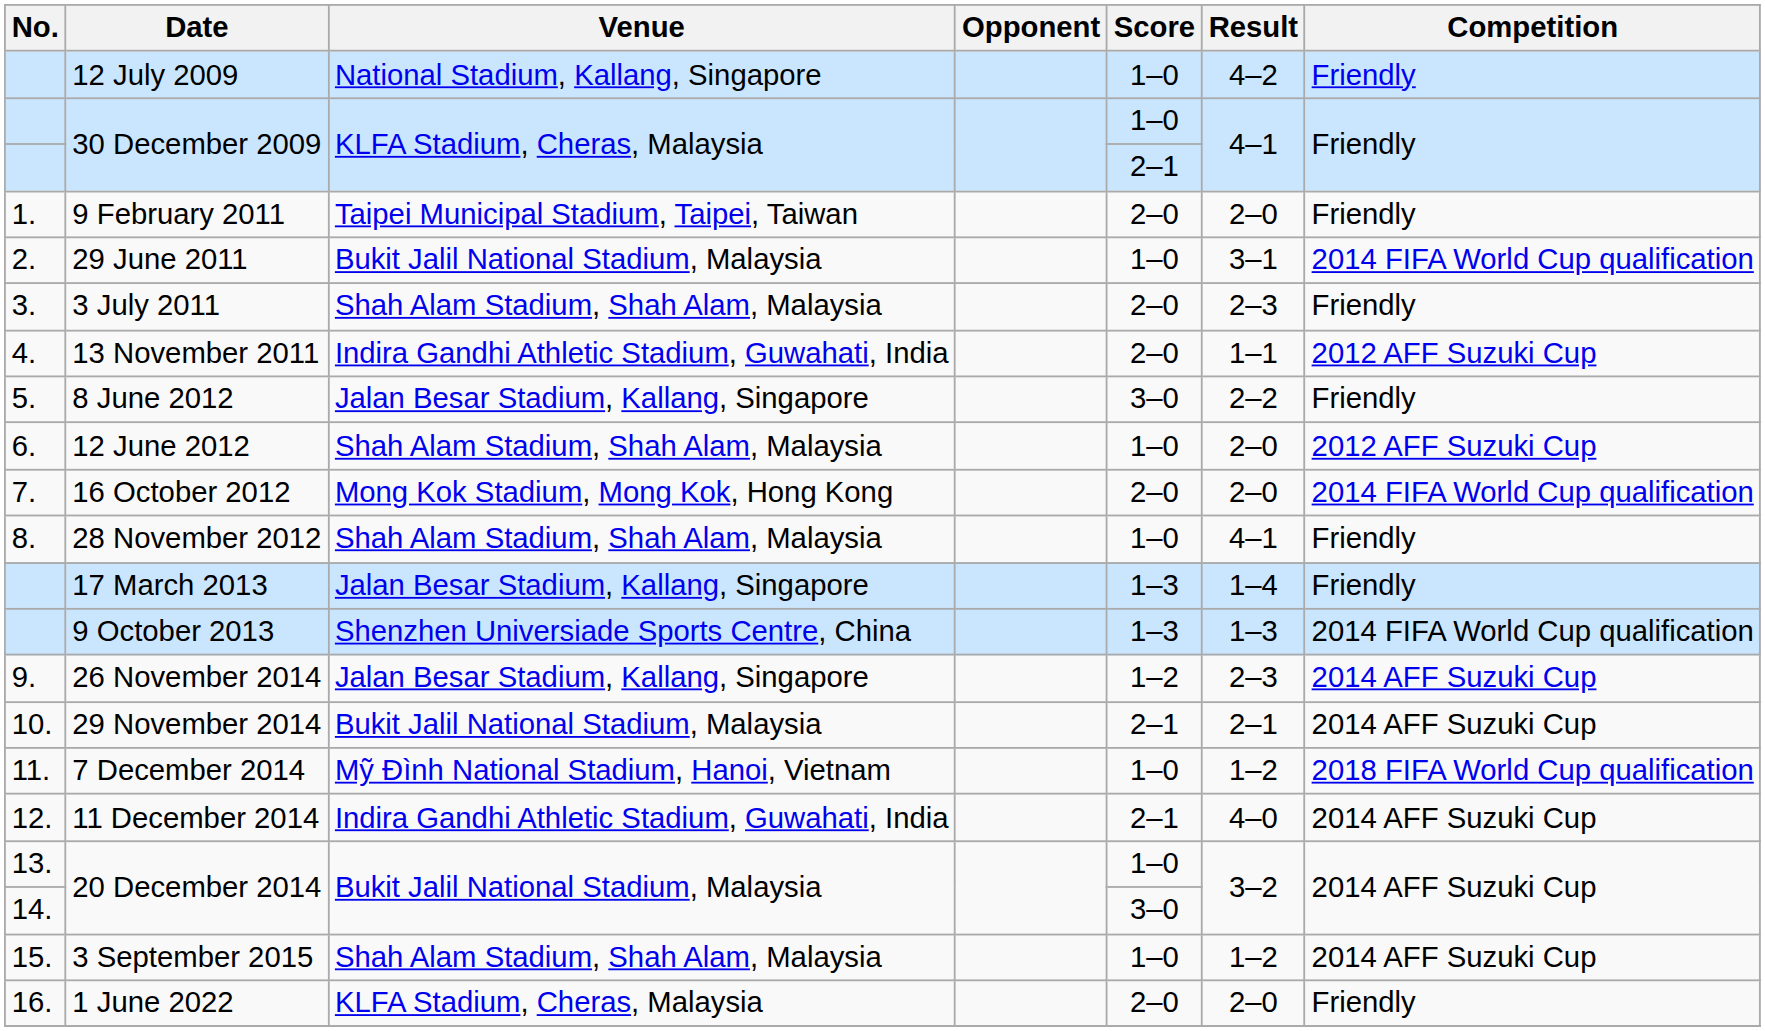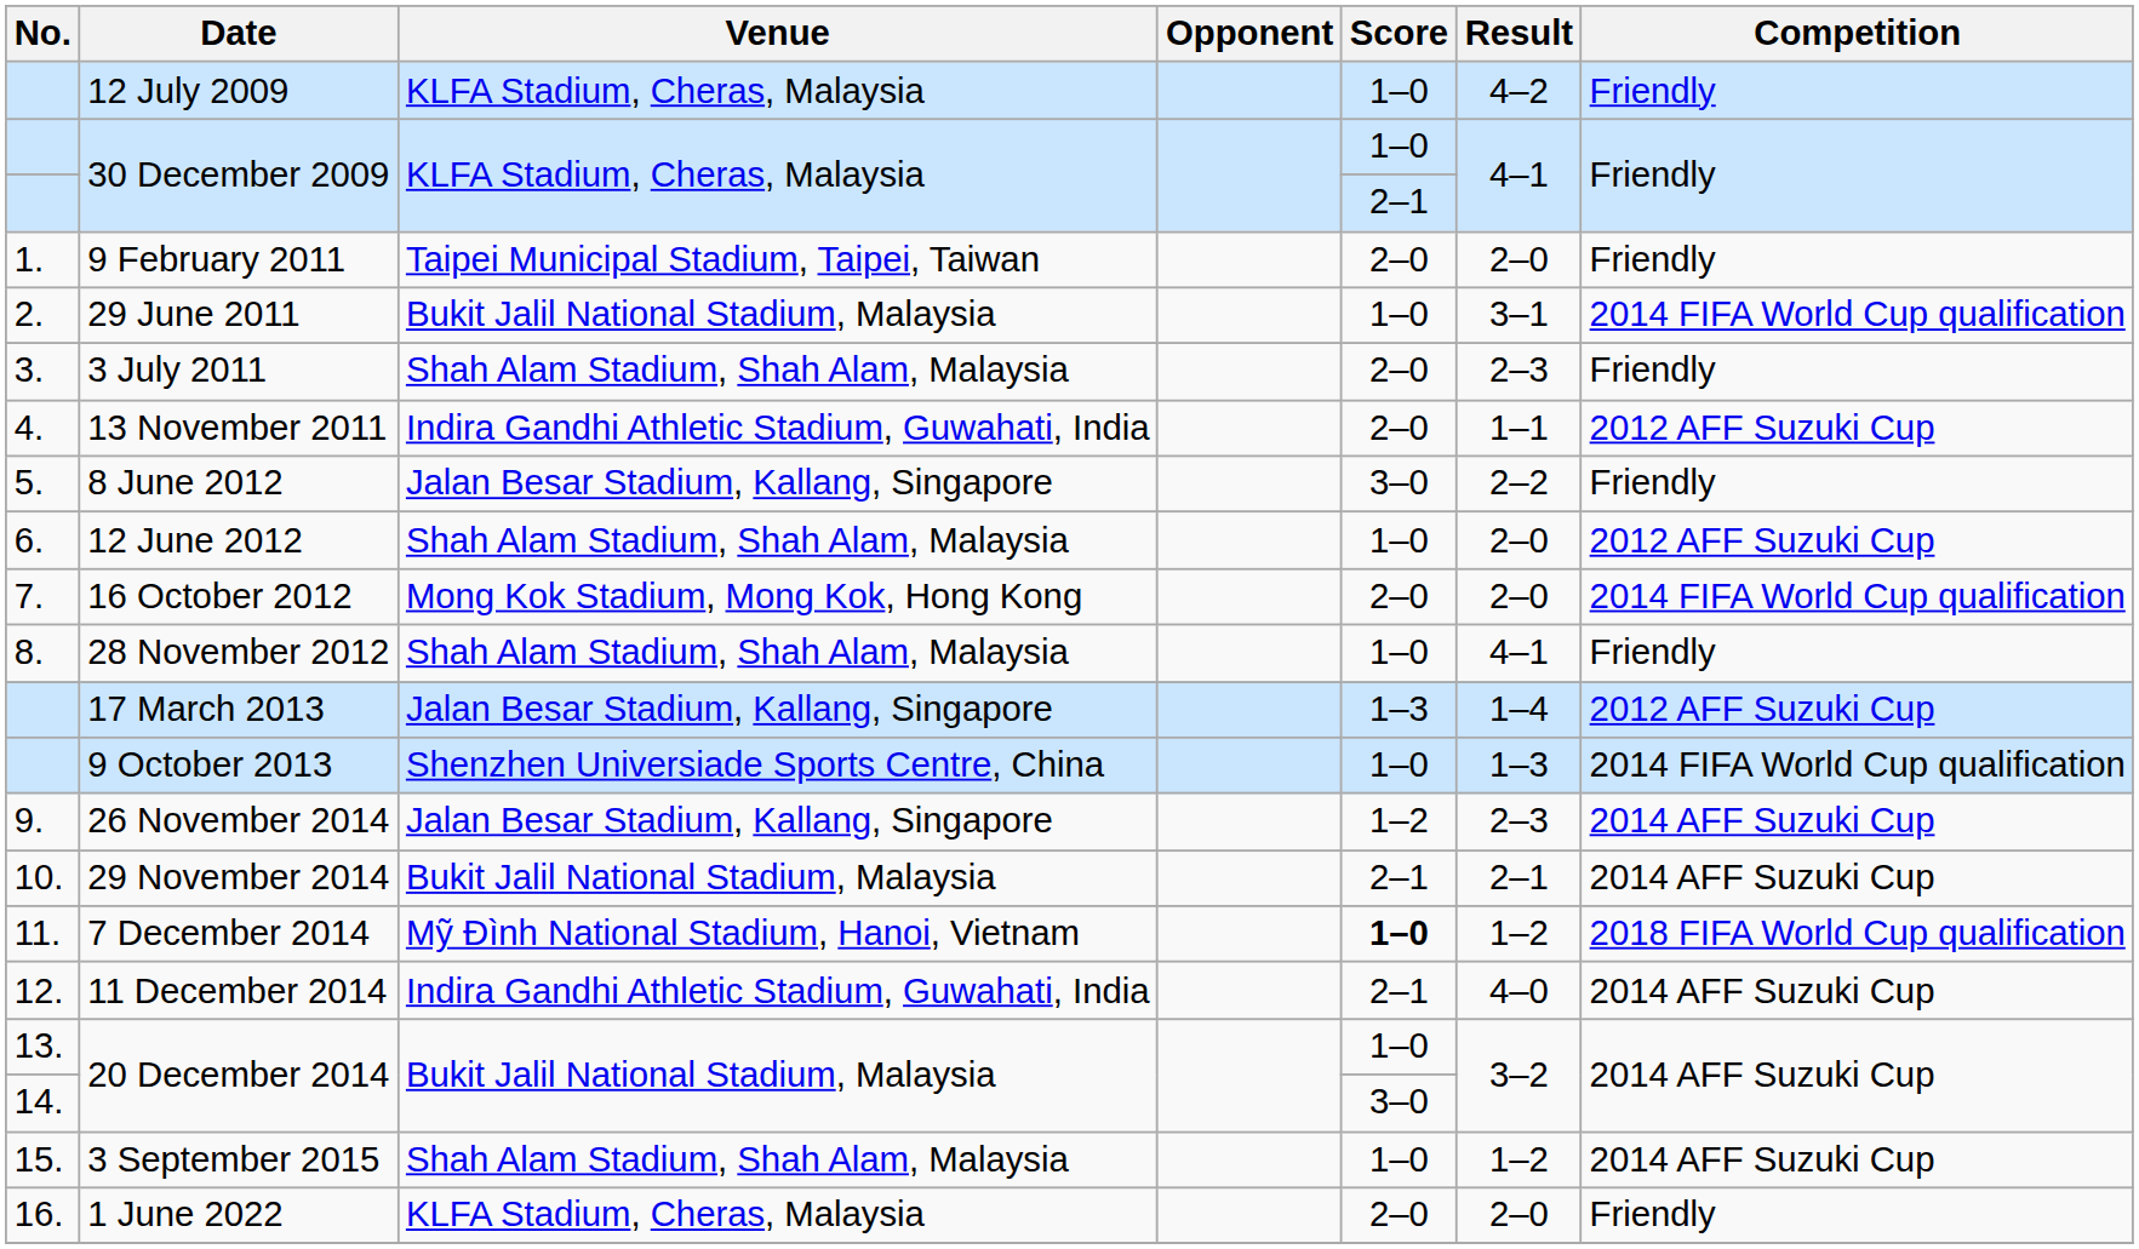 <table class="wikitable sortable plainrowheaders">
 <tr>
 <th>No.</th>
 <th>Date</th>
 <th>Venue</th>
 <th>Opponent</th>
 <th>Score</th>
 <th>Result</th>
 <th>Competition</th>
 </tr>
 <tr style="background-color:#CAE6FF">
 <td></td>
 <td>12 July 2009</td>
-<td><a href='#'>National Stadium</a>, <a href='#'>Kallang</a>, Singapore</td>
+<td><a href='#'>KLFA Stadium</a>, <a href='#'>Cheras</a>, Malaysia</td>
 <td></td>
 <td align=center>1–0</td>
 <td align=center>4–2</td>
 <td><a href='#'>Friendly</a></td>
 </tr>
 <tr style="background-color:#CAE6FF">
 <td></td>
 <td rowspan=2>30 December 2009</td>
 <td rowspan=2><a href='#'>KLFA Stadium</a>, <a href='#'>Cheras</a>, Malaysia</td>
 <td rowspan=2></td>
 <td align=center>1–0</td>
 <td rowspan=2 align=center>4–1</td>
 <td rowspan=2>Friendly</td>
 </tr>
 <tr style="background-color:#CAE6FF">
 <td></td>
 <td align=center>2–1</td>
 </tr>
 <tr>
 <td>1.</td>
 <td>9 February 2011</td>
 <td><a href='#'>Taipei Municipal Stadium</a>, <a href='#'>Taipei</a>, Taiwan</td>
 <td></td>
 <td align=center>2–0</td>
 <td align=center>2–0</td>
 <td>Friendly</td>
 </tr>
 <tr>
 <td>2.</td>
 <td>29 June 2011</td>
 <td><a href='#'>Bukit Jalil National Stadium</a>, Malaysia</td>
 <td></td>
 <td align=center>1–0</td>
 <td align=center>3–1</td>
 <td><a href='#'>2014 FIFA World Cup qualification</a></td>
 </tr>
 <tr>
 <td>3.</td>
 <td>3 July 2011</td>
 <td><a href='#'>Shah Alam Stadium</a>, <a href='#'>Shah Alam</a>, Malaysia</td>
 <td></td>
 <td align=center>2–0</td>
 <td align=center>2–3</td>
 <td>Friendly</td>
 </tr>
 <tr>
 <td>4.</td>
 <td>13 November 2011</td>
 <td><a href='#'>Indira Gandhi Athletic Stadium</a>, <a href='#'>Guwahati</a>, India</td>
 <td></td>
 <td align=center>2–0</td>
 <td align=center>1–1</td>
 <td><a href='#'>2012 AFF Suzuki Cup</a></td>
 </tr>
 <tr>
 <td>5.</td>
 <td>8 June 2012</td>
 <td><a href='#'>Jalan Besar Stadium</a>, <a href='#'>Kallang</a>, Singapore</td>
 <td></td>
 <td align=center>3–0</td>
 <td align=center>2–2</td>
 <td>Friendly</td>
 </tr>
 <tr>
 <td>6.</td>
 <td>12 June 2012</td>
 <td><a href='#'>Shah Alam Stadium</a>, <a href='#'>Shah Alam</a>, Malaysia</td>
 <td></td>
 <td align=center>1–0</td>
 <td align=center>2–0</td>
 <td><a href='#'>2012 AFF Suzuki Cup</a></td>
 </tr>
 <tr>
 <td>7.</td>
 <td>16 October 2012</td>
 <td><a href='#'>Mong Kok Stadium</a>, <a href='#'>Mong Kok</a>, Hong Kong</td>
 <td></td>
 <td align=center>2–0</td>
 <td align=center>2–0</td>
 <td><a href='#'>2014 FIFA World Cup qualification</a></td>
 </tr>
 <tr>
 <td>8.</td>
 <td>28 November 2012</td>
 <td><a href='#'>Shah Alam Stadium</a>, <a href='#'>Shah Alam</a>, Malaysia</td>
 <td></td>
 <td align=center>1–0</td>
 <td align=center>4–1</td>
 <td>Friendly</td>
 </tr>
 <tr style="background-color:#CAE6FF">
 <td></td>
 <td>17 March 2013</td>
 <td><a href='#'>Jalan Besar Stadium</a>, <a href='#'>Kallang</a>, Singapore</td>
 <td></td>
 <td align=center>1–3</td>
 <td align=center>1–4</td>
-<td>Friendly</td>
+<td><a href='#'>2012 AFF Suzuki Cup</a></td>
 </tr>
 <tr style="background-color:#CAE6FF">
 <td></td>
 <td>9 October 2013</td>
 <td><a href='#'>Shenzhen Universiade Sports Centre</a>, China</td>
 <td></td>
-<td align=center>1–3</td>
+<td align=center>1–0</td>
 <td align=center>1–3</td>
 <td>2014 FIFA World Cup qualification</td>
 </tr>
 <tr>
 <td>9.</td>
 <td>26 November 2014</td>
 <td><a href='#'>Jalan Besar Stadium</a>, <a href='#'>Kallang</a>, Singapore</td>
 <td></td>
 <td align=center>1–2</td>
 <td align=center>2–3</td>
 <td><a href='#'>2014 AFF Suzuki Cup</a></td>
 </tr>
 <tr>
 <td>10.</td>
 <td>29 November 2014</td>
 <td><a href='#'>Bukit Jalil National Stadium</a>, Malaysia</td>
 <td></td>
 <td align=center>2–1</td>
 <td align=center>2–1</td>
 <td>2014 AFF Suzuki Cup</td>
 </tr>
 <tr>
 <td>11.</td>
 <td>7 December 2014</td>
 <td><a href='#'>Mỹ Đình National Stadium</a>, <a href='#'>Hanoi</a>, Vietnam</td>
 <td></td>
-<td align=center>1–0</td>
+<td align=center><strong>1–0</strong></td>
 <td align=center>1–2</td>
 <td><a href='#'>2018 FIFA World Cup qualification</a></td>
 </tr>
 <tr>
 <td>12.</td>
 <td>11 December 2014</td>
 <td><a href='#'>Indira Gandhi Athletic Stadium</a>, <a href='#'>Guwahati</a>, India</td>
 <td></td>
 <td align=center>2–1</td>
 <td align=center>4–0</td>
 <td>2014 AFF Suzuki Cup</td>
 </tr>
 <tr>
 <td>13.</td>
 <td rowspan=2>20 December 2014</td>
 <td rowspan=2><a href='#'>Bukit Jalil National Stadium</a>, Malaysia</td>
 <td rowspan=2></td>
 <td align=center>1–0</td>
 <td rowspan=2 align=center>3–2</td>
 <td rowspan=2>2014 AFF Suzuki Cup</td>
 </tr>
 <tr>
 <td>14.</td>
 <td align=center>3–0</td>
 </tr>
 <tr>
 <td>15.</td>
 <td>3 September 2015</td>
 <td><a href='#'>Shah Alam Stadium</a>, <a href='#'>Shah Alam</a>, Malaysia</td>
 <td></td>
 <td align=center>1–0</td>
 <td align=center>1–2</td>
 <td>2014 AFF Suzuki Cup</td>
 </tr>
 <tr>
 <td>16.</td>
 <td>1 June 2022</td>
 <td><a href='#'>KLFA Stadium</a>, <a href='#'>Cheras</a>, Malaysia</td>
 <td></td>
 <td align=center>2–0</td>
 <td align=center>2–0</td>
 <td>Friendly</td>
 </tr>
 <tr>
 </tr>
 </table>
